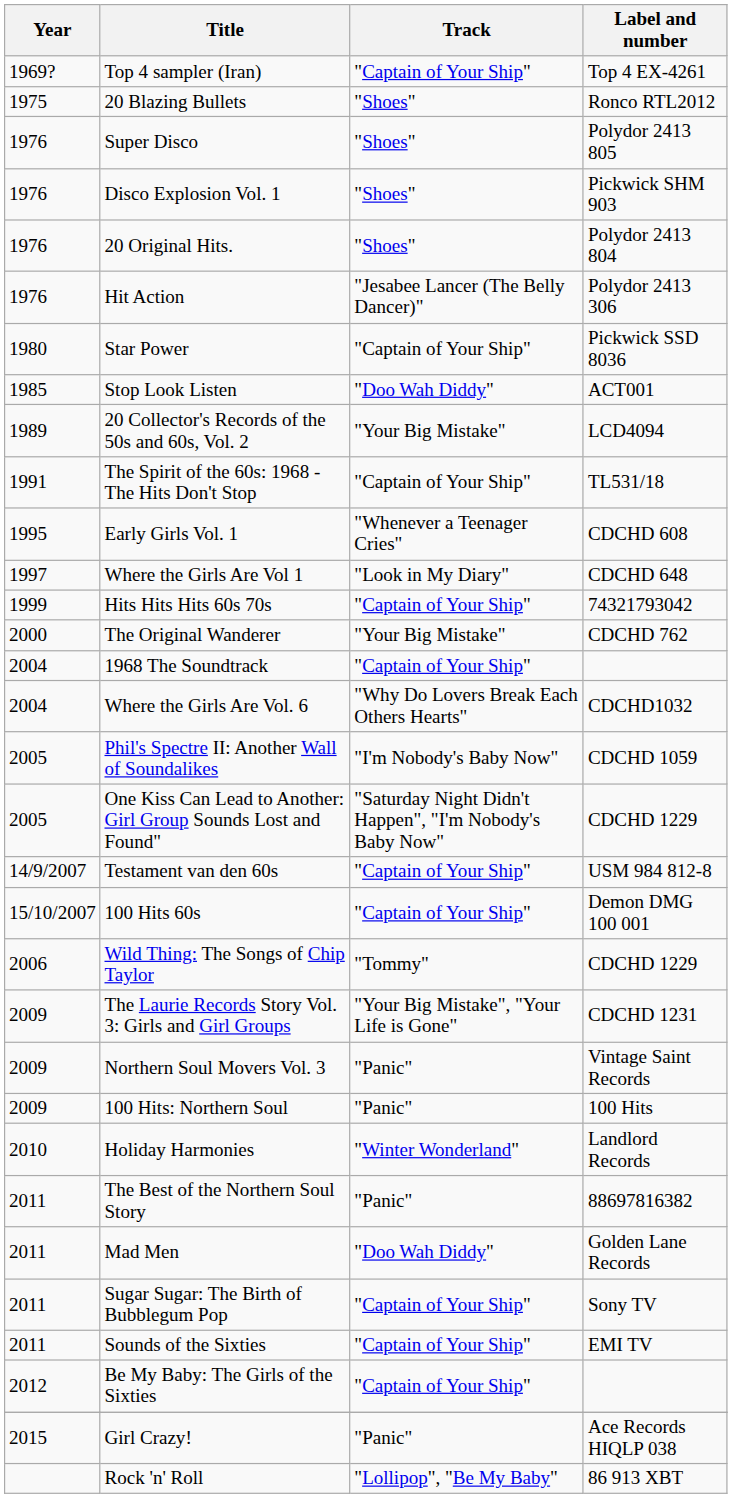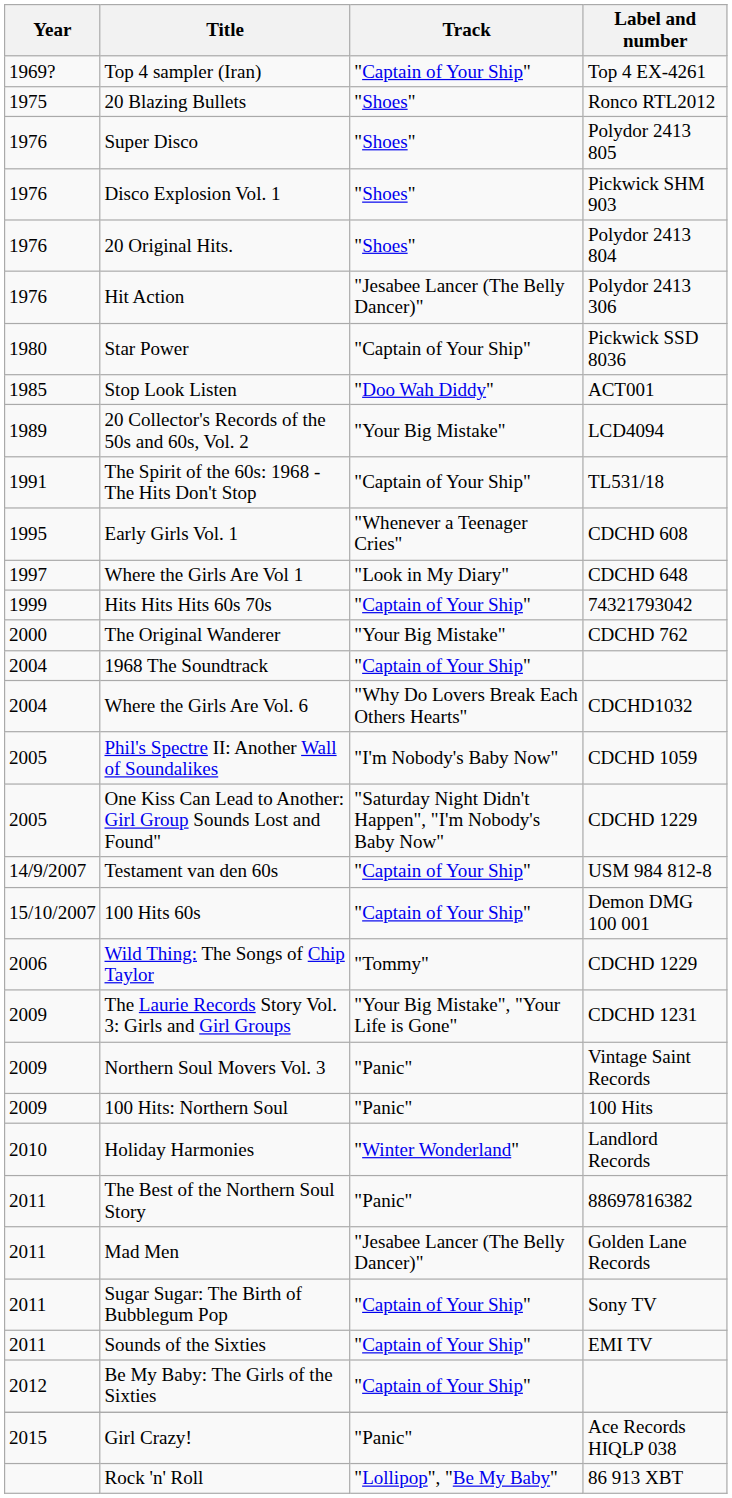 <table class="wikitable">
 <tr>
 <th>Year</th>
 <th>Title</th>
 <th>Track</th>
 <th>Label and number</th>
 </tr>
 <tr>
 <td>1969?</td>
 <td>Top 4 sampler (Iran)</td>
 <td>"<a href='#'>Captain of Your Ship</a>"</td>
 <td>Top 4 EX-4261</td>
 </tr>
 <tr>
 <td>1975</td>
 <td>20 Blazing Bullets</td>
 <td>"<a href='#'>Shoes</a>"</td>
 <td>Ronco RTL2012</td>
 </tr>
 <tr>
 <td>1976</td>
 <td>Super Disco </td>
 <td>"<a href='#'>Shoes</a>"</td>
 <td>Polydor 2413 805</td>
 </tr>
 <tr>
 <td>1976</td>
 <td>Disco Explosion Vol. 1</td>
 <td>"<a href='#'>Shoes</a>"</td>
 <td>Pickwick SHM 903</td>
 </tr>
 <tr>
 <td>1976</td>
 <td>20 Original Hits.</td>
 <td>"<a href='#'>Shoes</a>"</td>
 <td>Polydor 2413 804</td>
 </tr>
 <tr>
 <td>1976</td>
 <td>Hit Action</td>
 <td>"Jesabee Lancer (The Belly Dancer)"</td>
 <td>Polydor 2413 306</td>
 </tr>
 <tr>
 <td>1980</td>
 <td>Star Power</td>
 <td>"Captain of Your Ship"</td>
 <td>Pickwick SSD 8036</td>
 </tr>
 <tr>
 <td>1985</td>
 <td>Stop Look Listen</td>
 <td>"<a href='#'>Doo Wah Diddy</a>"</td>
 <td>ACT001</td>
 </tr>
 <tr>
 <td>1989</td>
 <td>20 Collector's Records of the 50s and 60s, Vol. 2</td>
 <td>"Your Big Mistake"</td>
 <td>LCD4094</td>
 </tr>
 <tr>
 <td>1991</td>
 <td>The Spirit of the 60s: 1968 - The Hits Don't Stop</td>
 <td>"Captain of Your Ship"</td>
 <td>TL531/18</td>
 </tr>
 <tr>
 <td>1995</td>
 <td>Early Girls Vol. 1</td>
 <td>"Whenever a Teenager Cries"</td>
 <td>CDCHD 608</td>
 </tr>
 <tr>
 <td>1997</td>
 <td>Where the Girls Are Vol 1</td>
 <td>"Look in My Diary"</td>
 <td>CDCHD 648</td>
 </tr>
 <tr>
 <td>1999</td>
 <td>Hits Hits Hits 60s 70s</td>
 <td>"<a href='#'>Captain of Your Ship</a>"</td>
 <td>74321793042</td>
 </tr>
 <tr>
 <td>2000</td>
 <td>The Original Wanderer</td>
 <td>"Your Big Mistake"</td>
 <td>CDCHD 762</td>
 </tr>
 <tr>
 <td>2004</td>
 <td>1968 The Soundtrack</td>
 <td>"<a href='#'>Captain of Your Ship</a>"</td>
 <td></td>
 </tr>
 <tr>
 <td>2004</td>
 <td>Where the Girls Are Vol. 6</td>
 <td>"Why Do Lovers Break Each Others Hearts"</td>
 <td>CDCHD1032</td>
 </tr>
 <tr>
 <td>2005</td>
 <td><a href='#'>Phil's Spectre</a> II: Another <a href='#'>Wall of Soundalikes</a></td>
 <td>"I'm Nobody's Baby Now"</td>
 <td>CDCHD 1059</td>
 </tr>
 <tr>
 <td>2005</td>
 <td>One Kiss Can Lead to Another: <a href='#'>Girl Group</a> Sounds Lost and Found"</td>
 <td>"Saturday Night Didn't Happen", "I'm Nobody's Baby Now"</td>
 <td>CDCHD 1229</td>
 </tr>
 <tr>
 <td>14/9/2007</td>
 <td>Testament van den 60s</td>
 <td>"<a href='#'>Captain of Your Ship</a>"</td>
 <td>USM 984 812-8</td>
 </tr>
 <tr>
 <td>15/10/2007</td>
 <td>100 Hits 60s</td>
 <td>"<a href='#'>Captain of Your Ship</a>"</td>
 <td>Demon DMG 100 001</td>
 </tr>
 <tr>
 <td>2006</td>
 <td><a href='#'>Wild Thing:</a> The Songs of <a href='#'>Chip Taylor</a></td>
 <td>"Tommy"</td>
 <td>CDCHD 1229</td>
 </tr>
 <tr>
 <td>2009</td>
 <td>The <a href='#'>Laurie Records</a> Story Vol. 3: Girls and <a href='#'>Girl Groups</a></td>
 <td>"Your Big Mistake", "Your Life is Gone"</td>
 <td>CDCHD 1231</td>
 </tr>
 <tr>
 <td>2009</td>
 <td>Northern Soul Movers Vol. 3</td>
 <td>"Panic"</td>
 <td>Vintage Saint Records</td>
 </tr>
 <tr>
 <td>2009</td>
 <td>100 Hits: Northern Soul</td>
 <td>"Panic"</td>
 <td>100 Hits</td>
 </tr>
 <tr>
 <td>2010</td>
 <td>Holiday Harmonies</td>
 <td>"<a href='#'>Winter Wonderland</a>"</td>
 <td>Landlord Records</td>
 </tr>
 <tr>
 <td>2011</td>
 <td>The Best of the Northern Soul Story</td>
 <td>"Panic"</td>
 <td>88697816382</td>
 </tr>
 <tr>
 <td>2011</td>
 <td>Mad Men</td>
-<td>"<a href='#'>Doo Wah Diddy</a>"</td>
+<td>"Jesabee Lancer (The Belly Dancer)"</td>
 <td>Golden Lane Records</td>
 </tr>
 <tr>
 <td>2011</td>
 <td>Sugar Sugar: The Birth of Bubblegum Pop</td>
 <td>"<a href='#'>Captain of Your Ship</a>"</td>
 <td>Sony TV</td>
 </tr>
 <tr>
 <td>2011</td>
 <td>Sounds of the Sixties</td>
 <td>"<a href='#'>Captain of Your Ship</a>"</td>
 <td>EMI TV</td>
 </tr>
 <tr>
 <td>2012</td>
 <td>Be My Baby: The Girls of the Sixties</td>
 <td>"<a href='#'>Captain of Your Ship</a>"</td>
 <td></td>
 </tr>
 <tr | || Beyond the >
 </tr>
 <tr>
 <td>2015</td>
 <td>Girl Crazy!</td>
 <td>"Panic"</td>
 <td>Ace Records HIQLP 038</td>
 </tr>
 <tr>
 <td></td>
 <td>Rock 'n' Roll</td>
 <td>"<a href='#'>Lollipop</a>", "<a href='#'>Be My Baby</a>"</td>
 <td>86 913 XBT</td>
 </tr>
 </table>
